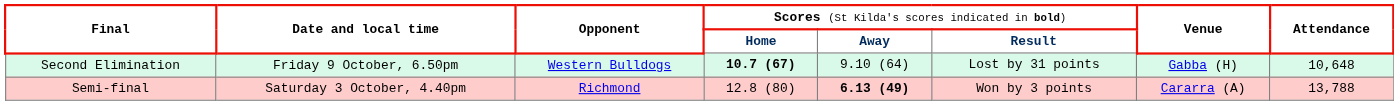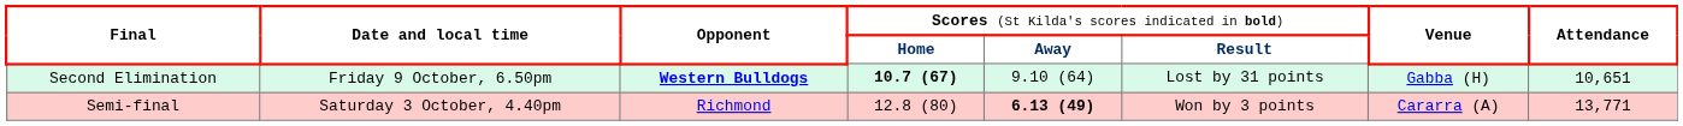 <table border="1" cellpadding="3" cellspacing="0" style="border-collapse:collapse; font-size:90%; text-align:center; width:100%;">
 <tr>
 <td rowspan="2" style="border: solid #ED0F05 2px;"><strong>Final</strong></td>
 <td rowspan="2" style="border: solid #ED0F05 2px;"><strong>Date and local time</strong></td>
 <td rowspan="2" style="border: solid #ED0F05 2px;"><strong>Opponent</strong></td>
 <td colspan="3" style="border: solid #ED0F05 2px;"><strong>Scores</strong> <small>(St Kilda's scores indicated in <strong>bold</strong>)</small></td>
 <td rowspan="2" style="border: solid #ED0F05 2px;"><strong>Venue</strong></td>
 <td rowspan="2" style="border: solid #ED0F05 2px;"><strong>Attendance</strong></td>
 </tr>
 <tr>
 <th style="color:#002B5C">Home</th>
 <th style="color:#002B5C">Away</th>
 <th style="color:#002B5C">Result</th>
 </tr>
 <tr style="background:#d9f9e9;">
 <td>Second Elimination</td>
 <td>Friday 9 October, 6.50pm</td>
-<td><a href='#'>Western Bulldogs</a></td>
+<td><strong><a href='#'>Western Bulldogs</a></strong></td>
 <td><strong>10.7 (67)</strong></td>
 <td>9.10 (64)</td>
 <td>Lost by 31 points</td>
 <td><a href='#'>Gabba</a> (H)</td>
-<td>10,648</td>
+<td>10,651</td>
 </tr>
 <tr style="background:#fcc;">
 <td>Semi-final</td>
 <td>Saturday 3 October, 4.40pm</td>
 <td><a href='#'>Richmond</a></td>
 <td>12.8 (80)</td>
 <td><strong>6.13 (49)</strong></td>
 <td>Won by 3 points</td>
 <td><a href='#'>Cararra</a> (A)</td>
-<td>13,788</td>
+<td>13,771</td>
 </tr>
 </table>
